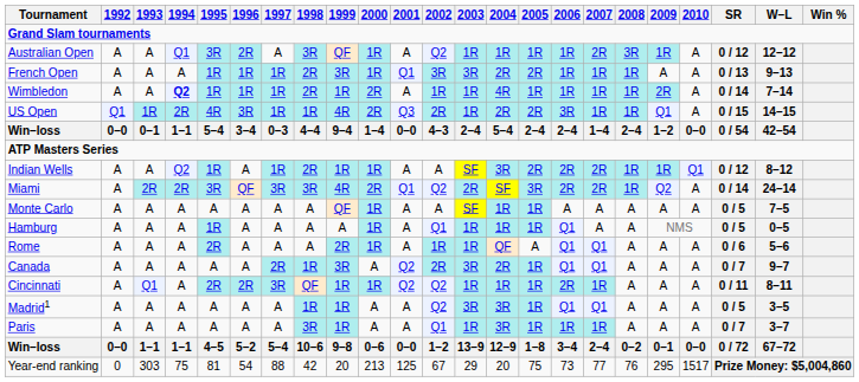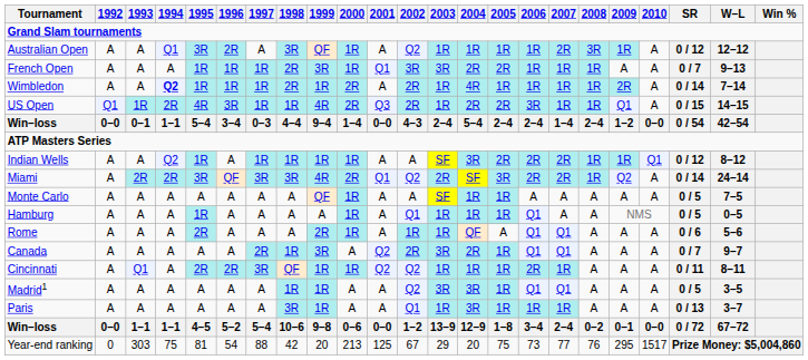 <table class=wikitable style=text-align:center;font-size:97%>
 <tr>
 <th>Tournament</th>
 <th><a href='#'>1992</a></th>
 <th><a href='#'>1993</a></th>
 <th><a href='#'>1994</a></th>
 <th><a href='#'>1995</a></th>
 <th><a href='#'>1996</a></th>
 <th><a href='#'>1997</a></th>
 <th><a href='#'>1998</a></th>
 <th><a href='#'>1999</a></th>
 <th><a href='#'>2000</a></th>
 <th><a href='#'>2001</a></th>
 <th><a href='#'>2002</a></th>
 <th><a href='#'>2003</a></th>
 <th><a href='#'>2004</a></th>
 <th><a href='#'>2005</a></th>
 <th><a href='#'>2006</a></th>
 <th><a href='#'>2007</a></th>
 <th><a href='#'>2008</a></th>
 <th><a href='#'>2009</a></th>
 <th><a href='#'>2010</a></th>
 <th>SR</th>
 <th>W–L</th>
 <th>Win %</th>
 </tr>
 <tr>
 <td colspan=23 align=left><strong><a href='#'>Grand Slam tournaments</a></strong></td>
 </tr>
 <tr>
 <td align=left><a href='#'>Australian Open</a></td>
 <td>A</td>
 <td>A</td>
 <td bgcolor=ecf2ff><a href='#'>Q1</a></td>
 <td bgcolor=afeeee><a href='#'>3R</a></td>
 <td bgcolor=afeeee><a href='#'>2R</a></td>
 <td>A</td>
 <td bgcolor=afeeee><a href='#'>3R</a></td>
 <td bgcolor=ffebcd><a href='#'>QF</a></td>
 <td bgcolor=afeeee><a href='#'>1R</a></td>
 <td>A</td>
 <td bgcolor=ecf2ff><a href='#'>Q2</a></td>
 <td bgcolor=afeeee><a href='#'>1R</a></td>
 <td bgcolor=afeeee><a href='#'>1R</a></td>
 <td bgcolor=afeeee><a href='#'>1R</a></td>
 <td bgcolor=afeeee><a href='#'>1R</a></td>
 <td bgcolor=afeeee><a href='#'>2R</a></td>
 <td bgcolor=afeeee><a href='#'>3R</a></td>
 <td bgcolor=afeeee><a href='#'>1R</a></td>
 <td>A</td>
 <th>0 / 12</th>
 <th>12–12</th>
 <th></th>
 </tr>
 <tr>
 <td align=left><a href='#'>French Open</a></td>
 <td>A</td>
 <td>A</td>
 <td>A</td>
 <td bgcolor=afeeee><a href='#'>1R</a></td>
 <td bgcolor=afeeee><a href='#'>1R</a></td>
 <td bgcolor=afeeee><a href='#'>1R</a></td>
 <td bgcolor=afeeee><a href='#'>2R</a></td>
 <td bgcolor=afeeee><a href='#'>3R</a></td>
 <td bgcolor=afeeee><a href='#'>1R</a></td>
 <td bgcolor=ecf2ff><a href='#'>Q1</a></td>
 <td bgcolor=afeeee><a href='#'>3R</a></td>
 <td bgcolor=afeeee><a href='#'>3R</a></td>
 <td bgcolor=afeeee><a href='#'>2R</a></td>
 <td bgcolor=afeeee><a href='#'>2R</a></td>
 <td bgcolor=afeeee><a href='#'>1R</a></td>
 <td bgcolor=afeeee><a href='#'>1R</a></td>
 <td bgcolor=afeeee><a href='#'>1R</a></td>
 <td>A</td>
 <td>A</td>
-<th>0 / 13</th>
+<th>0 / 7</th>
 <th>9–13</th>
 <th></th>
 </tr>
 <tr>
 <td align=left><a href='#'>Wimbledon</a></td>
 <td>A</td>
 <td>A</td>
 <td bgcolor=ecf2ff><strong><a href='#'>Q2</a></strong></td>
 <td bgcolor=afeeee><a href='#'>1R</a></td>
 <td bgcolor=afeeee><a href='#'>1R</a></td>
 <td bgcolor=afeeee><a href='#'>1R</a></td>
 <td bgcolor=afeeee><a href='#'>2R</a></td>
 <td bgcolor=afeeee><a href='#'>1R</a></td>
 <td bgcolor=afeeee><a href='#'>2R</a></td>
 <td>A</td>
-<td bgcolor=afeeee><a href='#'>1R</a></td>
+<td bgcolor=afeeee><a href='#'>2R</a></td>
 <td bgcolor=afeeee><a href='#'>1R</a></td>
 <td bgcolor=afeeee><a href='#'>4R</a></td>
 <td bgcolor=afeeee><a href='#'>1R</a></td>
 <td bgcolor=afeeee><a href='#'>1R</a></td>
 <td bgcolor=afeeee><a href='#'>1R</a></td>
 <td bgcolor=afeeee><a href='#'>1R</a></td>
 <td bgcolor=afeeee><a href='#'>2R</a></td>
 <td>A</td>
 <th>0 / 14</th>
 <th>7–14</th>
 <th></th>
 </tr>
 <tr>
 <td align=left><a href='#'>US Open</a></td>
 <td bgcolor=ecf2ff><a href='#'>Q1</a></td>
 <td bgcolor=afeeee><a href='#'>1R</a></td>
 <td bgcolor=afeeee><a href='#'>2R</a></td>
 <td bgcolor=afeeee><a href='#'>4R</a></td>
 <td bgcolor=afeeee><a href='#'>3R</a></td>
 <td bgcolor=afeeee><a href='#'>1R</a></td>
 <td bgcolor=afeeee><a href='#'>1R</a></td>
 <td bgcolor=afeeee><a href='#'>4R</a></td>
 <td bgcolor=afeeee><a href='#'>2R</a></td>
 <td bgcolor=ecf2ff><a href='#'>Q3</a></td>
 <td bgcolor=afeeee><a href='#'>2R</a></td>
 <td bgcolor=afeeee><a href='#'>1R</a></td>
 <td bgcolor=afeeee><a href='#'>2R</a></td>
 <td bgcolor=afeeee><a href='#'>2R</a></td>
 <td bgcolor=afeeee><a href='#'>3R</a></td>
 <td bgcolor=afeeee><a href='#'>1R</a></td>
 <td bgcolor=afeeee><a href='#'>1R</a></td>
 <td bgcolor=ecf2ff><a href='#'>Q1</a></td>
 <td>A</td>
 <th>0 / 15</th>
 <th>14–15</th>
 <th></th>
 </tr>
 <tr>
 <th style=text-align:left>Win–loss</th>
 <th>0–0</th>
 <th>0–1</th>
 <th>1–1</th>
 <th>5–4</th>
 <th>3–4</th>
 <th>0–3</th>
 <th>4–4</th>
 <th>9–4</th>
 <th>1–4</th>
 <th>0–0</th>
 <th>4–3</th>
 <th>2–4</th>
 <th>5–4</th>
 <th>2–4</th>
 <th>2–4</th>
 <th>1–4</th>
 <th>2–4</th>
 <th>1–2</th>
 <th>0–0</th>
 <th>0 / 54</th>
 <th>42–54</th>
 <th></th>
 </tr>
 <tr>
 <td colspan=23 align=left><strong>ATP Masters Series</strong></td>
 </tr>
 <tr>
 <td align=left><a href='#'>Indian Wells</a></td>
 <td>A</td>
 <td>A</td>
 <td bgcolor=ecf2ff><a href='#'>Q2</a></td>
 <td bgcolor=afeeee><a href='#'>1R</a></td>
 <td>A</td>
 <td bgcolor=afeeee><a href='#'>1R</a></td>
-<td bgcolor=afeeee><a href='#'>2R</a></td>
+<td bgcolor=afeeee><a href='#'>1R</a></td>
 <td bgcolor=afeeee><a href='#'>1R</a></td>
 <td bgcolor=afeeee><a href='#'>1R</a></td>
 <td>A</td>
 <td>A</td>
 <td bgcolor=yellow><a href='#'>SF</a></td>
 <td bgcolor=afeeee><a href='#'>3R</a></td>
 <td bgcolor=afeeee><a href='#'>2R</a></td>
 <td bgcolor=afeeee><a href='#'>2R</a></td>
 <td bgcolor=afeeee><a href='#'>2R</a></td>
 <td bgcolor=afeeee><a href='#'>1R</a></td>
 <td bgcolor=afeeee><a href='#'>1R</a></td>
 <td bgcolor=ecf2ff><a href='#'>Q1</a></td>
 <th>0 / 12</th>
 <th>8–12</th>
 <th></th>
 </tr>
 <tr>
 <td align=left><a href='#'>Miami</a></td>
 <td>A</td>
 <td bgcolor=afeeee><a href='#'>2R</a></td>
 <td bgcolor=afeeee><a href='#'>2R</a></td>
 <td bgcolor=afeeee><a href='#'>3R</a></td>
 <td bgcolor=ffebcd><a href='#'>QF</a></td>
 <td bgcolor=afeeee><a href='#'>3R</a></td>
 <td bgcolor=afeeee><a href='#'>3R</a></td>
 <td bgcolor=afeeee><a href='#'>4R</a></td>
 <td bgcolor=afeeee><a href='#'>2R</a></td>
 <td bgcolor=ecf2ff><a href='#'>Q1</a></td>
 <td bgcolor=ecf2ff><a href='#'>Q2</a></td>
 <td bgcolor=afeeee><a href='#'>2R</a></td>
 <td bgcolor=yellow><a href='#'>SF</a></td>
 <td bgcolor=afeeee><a href='#'>3R</a></td>
 <td bgcolor=afeeee><a href='#'>2R</a></td>
 <td bgcolor=afeeee><a href='#'>2R</a></td>
 <td bgcolor=afeeee><a href='#'>1R</a></td>
 <td bgcolor=ecf2ff><a href='#'>Q2</a></td>
 <td>A</td>
 <th>0 / 14</th>
 <th>24–14</th>
 <th></th>
 </tr>
 <tr>
 <td align=left><a href='#'>Monte Carlo</a></td>
 <td>A</td>
 <td>A</td>
 <td>A</td>
 <td>A</td>
 <td>A</td>
 <td>A</td>
 <td>A</td>
 <td bgcolor=ffebcd><a href='#'>QF</a></td>
 <td bgcolor=afeeee><a href='#'>1R</a></td>
 <td>A</td>
 <td>A</td>
 <td bgcolor=yellow><a href='#'>SF</a></td>
 <td bgcolor=afeeee><a href='#'>1R</a></td>
 <td bgcolor=afeeee><a href='#'>1R</a></td>
 <td>A</td>
 <td>A</td>
 <td>A</td>
 <td>A</td>
 <td>A</td>
 <th>0 / 5</th>
 <th>7–5</th>
 <th></th>
 </tr>
 <tr>
 <td align=left><a href='#'>Hamburg</a></td>
 <td>A</td>
 <td>A</td>
 <td>A</td>
 <td bgcolor=afeeee><a href='#'>1R</a></td>
 <td>A</td>
 <td>A</td>
 <td>A</td>
 <td>A</td>
 <td bgcolor=afeeee><a href='#'>1R</a></td>
 <td>A</td>
 <td bgcolor=ecf2ff><a href='#'>Q1</a></td>
 <td bgcolor=afeeee><a href='#'>1R</a></td>
 <td bgcolor=afeeee><a href='#'>1R</a></td>
 <td bgcolor=afeeee><a href='#'>1R</a></td>
 <td bgcolor=ecf2ff><a href='#'>Q1</a></td>
 <td>A</td>
 <td>A</td>
 <td colspan=2 style=color:#767676>NMS</td>
 <th>0 / 5</th>
 <th>0–5</th>
 <th></th>
 </tr>
 <tr>
 <td align=left><a href='#'>Rome</a></td>
 <td>A</td>
 <td>A</td>
 <td>A</td>
 <td bgcolor=afeeee><a href='#'>2R</a></td>
 <td>A</td>
 <td>A</td>
 <td>A</td>
 <td bgcolor=afeeee><a href='#'>2R</a></td>
 <td bgcolor=afeeee><a href='#'>1R</a></td>
 <td>A</td>
 <td bgcolor=afeeee><a href='#'>1R</a></td>
 <td bgcolor=afeeee><a href='#'>1R</a></td>
 <td bgcolor=ffebcd><a href='#'>QF</a></td>
 <td>A</td>
 <td bgcolor=ecf2ff><a href='#'>Q1</a></td>
 <td bgcolor=ecf2ff><a href='#'>Q1</a></td>
 <td>A</td>
 <td>A</td>
 <td>A</td>
 <th>0 / 6</th>
 <th>5–6</th>
 <th></th>
 </tr>
 <tr>
 <td align=left><a href='#'>Canada</a></td>
 <td>A</td>
 <td>A</td>
 <td>A</td>
 <td>A</td>
 <td>A</td>
 <td bgcolor=afeeee><a href='#'>2R</a></td>
 <td bgcolor=afeeee><a href='#'>1R</a></td>
 <td bgcolor=afeeee><a href='#'>3R</a></td>
 <td>A</td>
 <td bgcolor=ecf2ff><a href='#'>Q2</a></td>
 <td bgcolor=afeeee><a href='#'>2R</a></td>
 <td bgcolor=afeeee><a href='#'>3R</a></td>
 <td bgcolor=afeeee><a href='#'>2R</a></td>
 <td bgcolor=afeeee><a href='#'>1R</a></td>
 <td bgcolor=ecf2ff><a href='#'>Q1</a></td>
 <td bgcolor=ecf2ff><a href='#'>Q1</a></td>
 <td>A</td>
 <td>A</td>
 <td>A</td>
 <th>0 / 7</th>
 <th>9–7</th>
 <th></th>
 </tr>
 <tr>
 <td align=left><a href='#'>Cincinnati</a></td>
 <td>A</td>
 <td bgcolor=ecf2ff><a href='#'>Q1</a></td>
 <td>A</td>
 <td bgcolor=afeeee><a href='#'>2R</a></td>
 <td bgcolor=afeeee><a href='#'>2R</a></td>
 <td bgcolor=afeeee><a href='#'>3R</a></td>
 <td bgcolor=ffebcd><a href='#'>QF</a></td>
 <td bgcolor=afeeee><a href='#'>1R</a></td>
 <td bgcolor=afeeee><a href='#'>1R</a></td>
 <td bgcolor=ecf2ff><a href='#'>Q2</a></td>
 <td bgcolor=ecf2ff><a href='#'>Q2</a></td>
 <td bgcolor=afeeee><a href='#'>1R</a></td>
 <td bgcolor=afeeee><a href='#'>1R</a></td>
 <td bgcolor=afeeee><a href='#'>1R</a></td>
 <td bgcolor=afeeee><a href='#'>2R</a></td>
 <td bgcolor=afeeee><a href='#'>1R</a></td>
 <td>A</td>
 <td>A</td>
 <td>A</td>
 <th>0 / 11</th>
 <th>8–11</th>
 <th></th>
 </tr>
 <tr>
 <td align=left><a href='#'>Madrid</a><sup>1</sup></td>
 <td>A</td>
 <td>A</td>
 <td>A</td>
 <td>A</td>
 <td>A</td>
 <td>A</td>
 <td bgcolor=afeeee><a href='#'>1R</a></td>
 <td bgcolor=afeeee><a href='#'>1R</a></td>
 <td>A</td>
 <td>A</td>
 <td bgcolor=ecf2ff><a href='#'>Q2</a></td>
 <td bgcolor=afeeee><a href='#'>3R</a></td>
 <td bgcolor=afeeee><a href='#'>3R</a></td>
 <td bgcolor=afeeee><a href='#'>1R</a></td>
 <td bgcolor=ecf2ff><a href='#'>Q1</a></td>
 <td bgcolor=ecf2ff><a href='#'>Q1</a></td>
 <td>A</td>
 <td>A</td>
 <td>A</td>
 <th>0 / 5</th>
 <th>3–5</th>
 <th></th>
 </tr>
 <tr>
 <td align=left><a href='#'>Paris</a></td>
 <td>A</td>
 <td>A</td>
 <td>A</td>
 <td>A</td>
 <td>A</td>
 <td>A</td>
 <td bgcolor=afeeee><a href='#'>3R</a></td>
 <td bgcolor=afeeee><a href='#'>1R</a></td>
 <td>A</td>
 <td>A</td>
 <td bgcolor=ecf2ff><a href='#'>Q1</a></td>
 <td bgcolor=afeeee><a href='#'>1R</a></td>
 <td bgcolor=afeeee><a href='#'>3R</a></td>
 <td bgcolor=afeeee><a href='#'>1R</a></td>
 <td bgcolor=afeeee><a href='#'>1R</a></td>
 <td bgcolor=afeeee><a href='#'>1R</a></td>
 <td>A</td>
 <td>A</td>
 <td>A</td>
-<th>0 / 7</th>
+<th>0 / 13</th>
 <th>3–7</th>
 <th></th>
 </tr>
 <tr>
 <th style=text-align:left>Win–loss</th>
 <th>0–0</th>
 <th>1–1</th>
 <th>1–1</th>
 <th>4–5</th>
 <th>5–2</th>
 <th>5–4</th>
 <th>10–6</th>
 <th>9–8</th>
 <th>0–6</th>
 <th>0–0</th>
 <th>1–2</th>
 <th>13–9</th>
 <th>12–9</th>
 <th>1–8</th>
 <th>3–4</th>
 <th>2–4</th>
 <th>0–2</th>
 <th>0–1</th>
 <th>0–0</th>
 <th>0 / 72</th>
 <th>67–72</th>
 <th></th>
 </tr>
 <tr>
 <td align=left>Year-end ranking</td>
 <td>0</td>
 <td>303</td>
 <td>75</td>
 <td>81</td>
 <td>54</td>
 <td>88</td>
 <td>42</td>
 <td>20</td>
 <td>213</td>
 <td>125</td>
 <td>67</td>
 <td>29</td>
 <td>20</td>
 <td>75</td>
 <td>73</td>
 <td>77</td>
 <td>76</td>
 <td>295</td>
 <td>1517</td>
 <th colspan=4><strong>Prize Money: $5,004,860</strong></th>
 </tr>
 </table>
